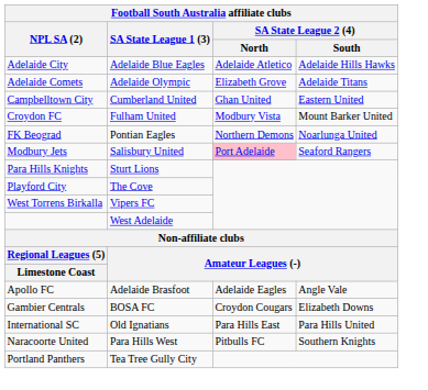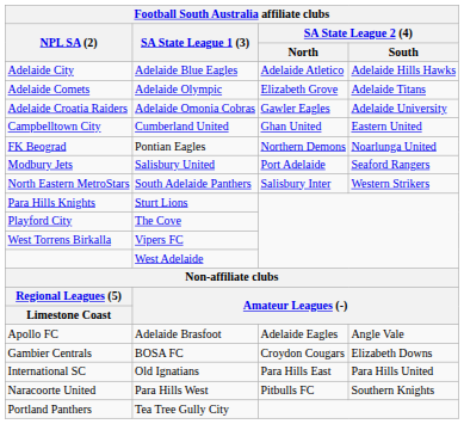 <table class="wikitable">
 <tr>
 <th colspan="4"><a href='#'>Football South Australia</a> affiliate clubs</th>
 </tr>
 <tr>
 <th rowspan="2"><a href='#'>NPL SA</a> (2)</th>
 <th rowspan="2"><a href='#'>SA State League 1</a> (3)</th>
 <th colspan="2"><a href='#'>SA State League 2</a> (4)</th>
 </tr>
 <tr>
 <th>North</th>
 <th>South</th>
 </tr>
 <tr>
 <td><a href='#'>Adelaide City</a></td>
 <td><a href='#'>Adelaide Blue Eagles</a></td>
 <td><a href='#'>Adelaide Atletico</a></td>
 <td><a href='#'>Adelaide Hills Hawks</a></td>
 </tr>
 <tr>
 <td><a href='#'>Adelaide Comets</a></td>
 <td><a href='#'>Adelaide Olympic</a></td>
 <td><a href='#'>Elizabeth Grove</a></td>
 <td><a href='#'>Adelaide Titans</a></td>
 </tr>
 <tr>
+<td><a href='#'>Adelaide Croatia Raiders</a></td>
+<td><a href='#'>Adelaide Omonia Cobras</a></td>
+<td><a href='#'>Gawler Eagles</a></td>
+<td><a href='#'>Adelaide University</a></td>
+</tr>
+<tr>
 <td><a href='#'>Campbelltown City</a></td>
 <td><a href='#'>Cumberland United</a></td>
 <td><a href='#'>Ghan United</a></td>
 <td><a href='#'>Eastern United</a></td>
-</tr>
-<tr>
-<td><a href='#'>Croydon FC</a></td>
-<td><a href='#'>Fulham United</a></td>
-<td><a href='#'>Modbury Vista</a></td>
-<td>Mount Barker United</td>
 </tr>
 <tr>
 <td><a href='#'>FK Beograd</a></td>
 <td>Pontian Eagles</td>
 <td><a href='#'>Northern Demons</a></td>
 <td><a href='#'>Noarlunga United</a></td>
 </tr>
 <tr>
 <td><a href='#'>Modbury Jets</a></td>
 <td><a href='#'>Salisbury United</a></td>
-<td style="background: pink;"><a href='#'>Port Adelaide</a></td>
+<td><a href='#'>Port Adelaide</a></td>
 <td><a href='#'>Seaford Rangers</a></td>
+</tr>
+<tr>
+<td><a href='#'>North Eastern MetroStars</a></td>
+<td><a href='#'>South Adelaide Panthers</a></td>
+<td><a href='#'>Salisbury Inter</a></td>
+<td><a href='#'>Western Strikers</a></td>
 </tr>
 <tr>
 <td><a href='#'>Para Hills Knights</a></td>
 <td><a href='#'>Sturt Lions</a></td>
 </tr>
 <tr>
 <td><a href='#'>Playford City</a></td>
 <td><a href='#'>The Cove</a></td>
 </tr>
 <tr>
 <td><a href='#'>West Torrens Birkalla</a></td>
 <td><a href='#'>Vipers FC</a></td>
 </tr>
 <tr>
 <td></td>
 <td><a href='#'>West Adelaide</a></td>
 </tr>
 <tr>
 <th colspan=4>Non-affiliate clubs</th>
 </tr>
 <tr>
 <th><a href='#'>Regional Leagues</a> (5)</th>
 <th colspan=3 rowspan="2"><a href='#'>Amateur Leagues</a> (-)</th>
 </tr>
 <tr>
 <th>Limestone Coast</th>
 </tr>
 <tr>
 <td>Apollo FC</td>
 <td>Adelaide Brasfoot</td>
 <td>Adelaide Eagles</td>
 <td>Angle Vale</td>
 </tr>
 <tr>
 <td>Gambier Centrals</td>
 <td>BOSA FC</td>
 <td>Croydon Cougars</td>
 <td>Elizabeth Downs</td>
 </tr>
 <tr>
 <td>International SC</td>
 <td>Old Ignatians</td>
 <td>Para Hills East</td>
 <td>Para Hills United</td>
 </tr>
 <tr>
 <td>Naracoorte United</td>
 <td>Para Hills West</td>
 <td>Pitbulls FC</td>
 <td>Southern Knights</td>
 </tr>
 <tr>
 <td>Portland Panthers</td>
 <td>Tea Tree Gully City</td>
 </tr>
 </table>
